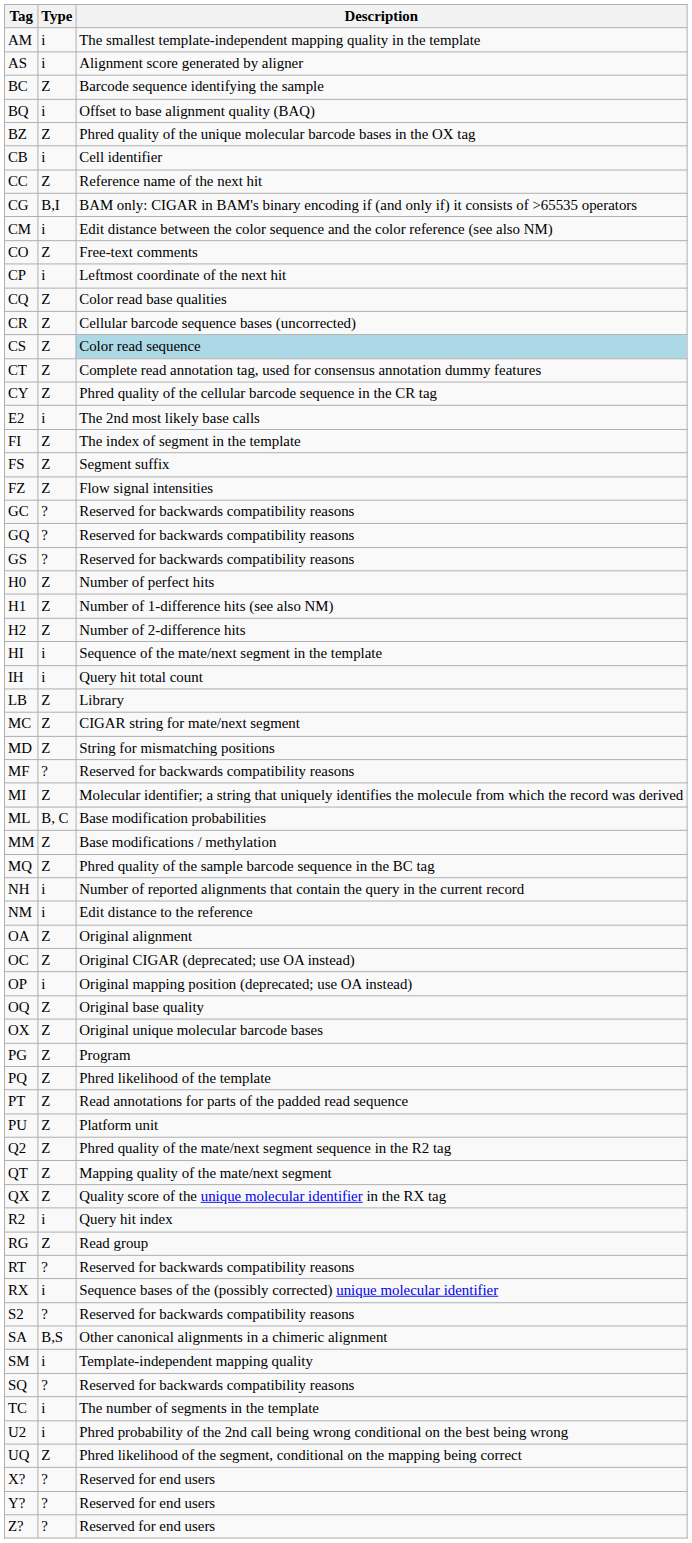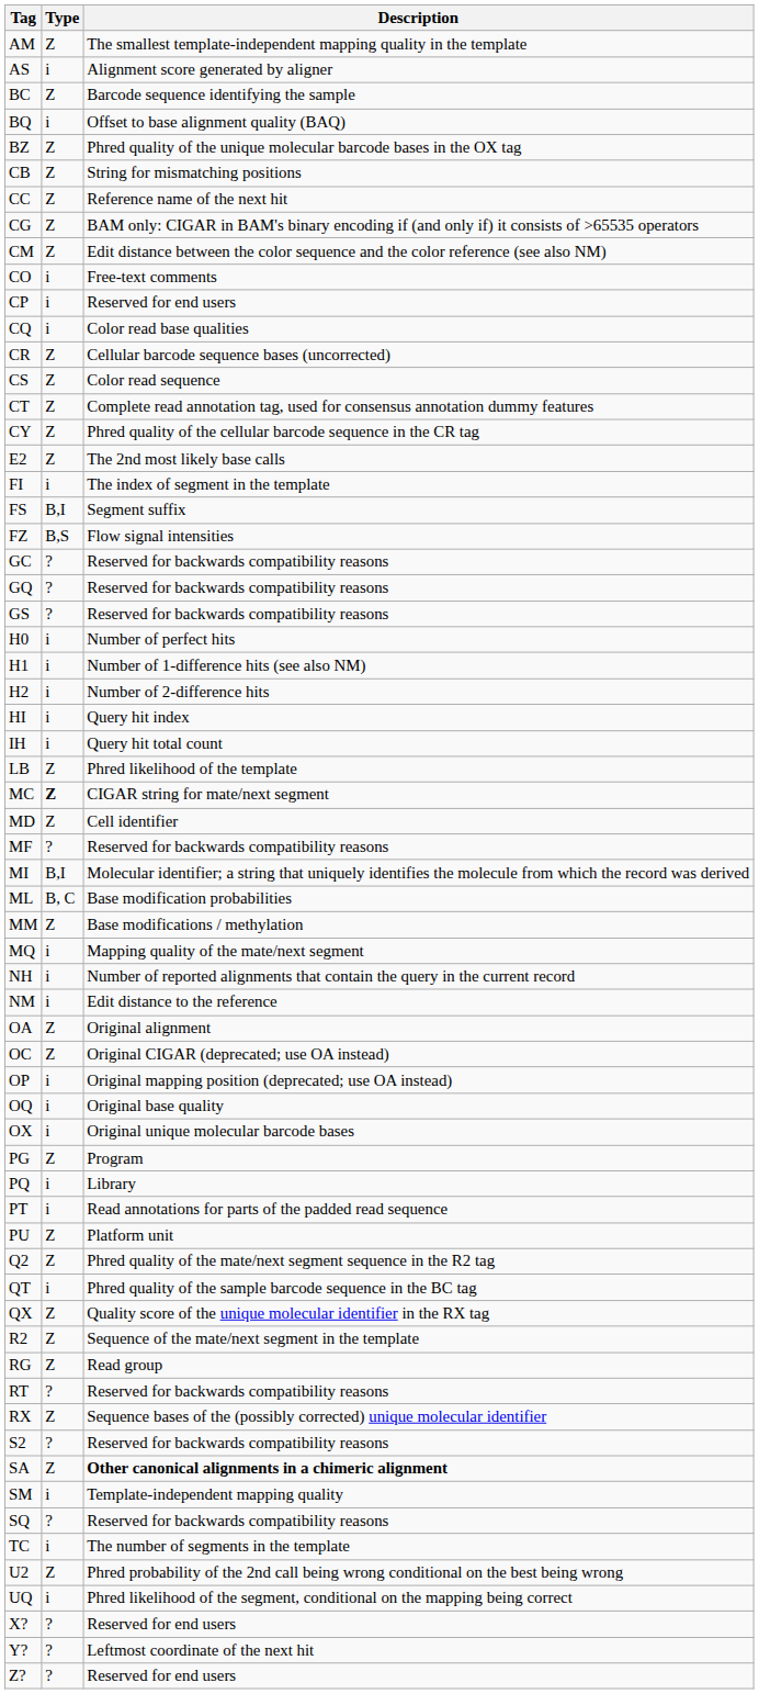 <table class="wikitable sortable mw-collapsible">
 <tr>
 <th>Tag</th>
 <th>Type</th>
 <th>Description</th>
 </tr>
 <tr>
 <td>AM</td>
-<td>i</td>
+<td>Z</td>
 <td>The smallest template-independent mapping quality in the template</td>
 </tr>
 <tr>
 <td>AS</td>
 <td>i</td>
 <td>Alignment score generated by aligner</td>
 </tr>
 <tr>
 <td>BC</td>
 <td>Z</td>
 <td>Barcode sequence identifying the sample</td>
 </tr>
 <tr>
 <td>BQ</td>
 <td>i</td>
 <td>Offset to base alignment quality (BAQ)</td>
 </tr>
 <tr>
 <td>BZ</td>
 <td>Z</td>
 <td>Phred quality of the unique molecular barcode bases in the OX tag</td>
 </tr>
 <tr>
 <td>CB</td>
-<td>i</td>
-<td>Cell identifier</td>
+<td>Z</td>
+<td>String for mismatching positions</td>
 </tr>
 <tr>
 <td>CC</td>
 <td>Z</td>
 <td>Reference name of the next hit</td>
 </tr>
 <tr>
 <td>CG</td>
-<td>B,I</td>
+<td>Z</td>
 <td>BAM only: CIGAR in BAM's binary encoding if (and only if) it consists of >65535 operators</td>
 </tr>
 <tr>
 <td>CM</td>
-<td>i</td>
+<td>Z</td>
 <td>Edit distance between the color sequence and the color reference (see also NM)</td>
 </tr>
 <tr>
 <td>CO</td>
-<td>Z</td>
+<td>i</td>
 <td>Free-text comments</td>
 </tr>
 <tr>
 <td>CP</td>
 <td>i</td>
-<td>Leftmost coordinate of the next hit</td>
+<td>Reserved for end users</td>
 </tr>
 <tr>
 <td>CQ</td>
-<td>Z</td>
+<td>i</td>
 <td>Color read base qualities</td>
 </tr>
 <tr>
 <td>CR</td>
 <td>Z</td>
 <td>Cellular barcode sequence bases (uncorrected)</td>
 </tr>
 <tr>
 <td>CS</td>
 <td>Z</td>
-<td style="background: lightblue;">Color read sequence</td>
+<td>Color read sequence</td>
 </tr>
 <tr>
 <td>CT</td>
 <td>Z</td>
 <td>Complete read annotation tag, used for consensus annotation dummy features</td>
 </tr>
 <tr>
 <td>CY</td>
 <td>Z</td>
 <td>Phred quality of the cellular barcode sequence in the CR tag</td>
 </tr>
 <tr>
 <td>E2</td>
-<td>i</td>
+<td>Z</td>
 <td>The 2nd most likely base calls</td>
 </tr>
 <tr>
 <td>FI</td>
-<td>Z</td>
+<td>i</td>
 <td>The index of segment in the template</td>
 </tr>
 <tr>
 <td>FS</td>
-<td>Z</td>
+<td>B,I</td>
 <td>Segment suffix</td>
 </tr>
 <tr>
 <td>FZ</td>
-<td>Z</td>
+<td>B,S</td>
 <td>Flow signal intensities</td>
 </tr>
 <tr>
 <td>GC</td>
 <td>?</td>
 <td>Reserved for backwards compatibility reasons</td>
 </tr>
 <tr>
 <td>GQ</td>
 <td>?</td>
 <td>Reserved for backwards compatibility reasons</td>
 </tr>
 <tr>
 <td>GS</td>
 <td>?</td>
 <td>Reserved for backwards compatibility reasons</td>
 </tr>
 <tr>
 <td>H0</td>
-<td>Z</td>
+<td>i</td>
 <td>Number of perfect hits</td>
 </tr>
 <tr>
 <td>H1</td>
-<td>Z</td>
+<td>i</td>
 <td>Number of 1-difference hits (see also NM)</td>
 </tr>
 <tr>
 <td>H2</td>
-<td>Z</td>
+<td>i</td>
 <td>Number of 2-difference hits</td>
 </tr>
 <tr>
 <td>HI</td>
 <td>i</td>
-<td>Sequence of the mate/next segment in the template</td>
+<td>Query hit index</td>
 </tr>
 <tr>
 <td>IH</td>
 <td>i</td>
 <td>Query hit total count</td>
 </tr>
 <tr>
 <td>LB</td>
 <td>Z</td>
-<td>Library</td>
+<td>Phred likelihood of the template</td>
 </tr>
 <tr>
 <td>MC</td>
-<td>Z</td>
+<td><strong>Z</strong></td>
 <td>CIGAR string for mate/next segment</td>
 </tr>
 <tr>
 <td>MD</td>
 <td>Z</td>
-<td>String for mismatching positions</td>
+<td>Cell identifier</td>
 </tr>
 <tr>
 <td>MF</td>
 <td>?</td>
 <td>Reserved for backwards compatibility reasons</td>
 </tr>
 <tr>
 <td>MI</td>
-<td>Z</td>
+<td>B,I</td>
 <td>Molecular identifier; a string that uniquely identifies the molecule from which the record was derived</td>
 </tr>
 <tr>
 <td>ML</td>
 <td>B, C</td>
 <td>Base modification probabilities</td>
 </tr>
 <tr>
 <td>MM</td>
 <td>Z</td>
 <td>Base modifications / methylation</td>
 </tr>
 <tr>
 <td>MQ</td>
-<td>Z</td>
-<td>Phred quality of the sample barcode sequence in the BC tag</td>
+<td>i</td>
+<td>Mapping quality of the mate/next segment</td>
 </tr>
 <tr>
 <td>NH</td>
 <td>i</td>
 <td>Number of reported alignments that contain the query in the current record</td>
 </tr>
 <tr>
 <td>NM</td>
 <td>i</td>
 <td>Edit distance to the reference</td>
 </tr>
 <tr>
 <td>OA</td>
 <td>Z</td>
 <td>Original alignment</td>
 </tr>
 <tr>
 <td>OC</td>
 <td>Z</td>
 <td>Original CIGAR (deprecated; use OA instead)</td>
 </tr>
 <tr>
 <td>OP</td>
 <td>i</td>
 <td>Original mapping position (deprecated; use OA instead)</td>
 </tr>
 <tr>
 <td>OQ</td>
-<td>Z</td>
+<td>i</td>
 <td>Original base quality</td>
 </tr>
 <tr>
 <td>OX</td>
-<td>Z</td>
+<td>i</td>
 <td>Original unique molecular barcode bases</td>
 </tr>
 <tr>
 <td>PG</td>
 <td>Z</td>
 <td>Program</td>
 </tr>
 <tr>
 <td>PQ</td>
-<td>Z</td>
-<td>Phred likelihood of the template</td>
+<td>i</td>
+<td>Library</td>
 </tr>
 <tr>
 <td>PT</td>
-<td>Z</td>
+<td>i</td>
 <td>Read annotations for parts of the padded read sequence</td>
 </tr>
 <tr>
 <td>PU</td>
 <td>Z</td>
 <td>Platform unit</td>
 </tr>
 <tr>
 <td>Q2</td>
 <td>Z</td>
 <td>Phred quality of the mate/next segment sequence in the R2 tag</td>
 </tr>
 <tr>
 <td>QT</td>
-<td>Z</td>
-<td>Mapping quality of the mate/next segment</td>
+<td>i</td>
+<td>Phred quality of the sample barcode sequence in the BC tag</td>
 </tr>
 <tr>
 <td>QX</td>
 <td>Z</td>
 <td>Quality score of the <a href='#'>unique molecular identifier</a> in the RX tag</td>
 </tr>
 <tr>
 <td>R2</td>
-<td>i</td>
-<td>Query hit index</td>
+<td>Z</td>
+<td>Sequence of the mate/next segment in the template</td>
 </tr>
 <tr>
 <td>RG</td>
 <td>Z</td>
 <td>Read group</td>
 </tr>
 <tr>
 <td>RT</td>
 <td>?</td>
 <td>Reserved for backwards compatibility reasons</td>
 </tr>
 <tr>
 <td>RX</td>
-<td>i</td>
+<td>Z</td>
 <td>Sequence bases of the (possibly corrected) <a href='#'>unique molecular identifier</a></td>
 </tr>
 <tr>
 <td>S2</td>
 <td>?</td>
 <td>Reserved for backwards compatibility reasons</td>
 </tr>
 <tr>
 <td>SA</td>
-<td>B,S</td>
-<td>Other canonical alignments in a chimeric alignment</td>
+<td>Z</td>
+<td><strong>Other canonical alignments in a chimeric alignment</strong></td>
 </tr>
 <tr>
 <td>SM</td>
 <td>i</td>
 <td>Template-independent mapping quality</td>
 </tr>
 <tr>
 <td>SQ</td>
 <td>?</td>
 <td>Reserved for backwards compatibility reasons</td>
 </tr>
 <tr>
 <td>TC</td>
 <td>i</td>
 <td>The number of segments in the template</td>
 </tr>
 <tr>
 <td>U2</td>
-<td>i</td>
+<td>Z</td>
 <td>Phred probability of the 2nd call being wrong conditional on the best being wrong</td>
 </tr>
 <tr>
 <td>UQ</td>
-<td>Z</td>
+<td>i</td>
 <td>Phred likelihood of the segment, conditional on the mapping being correct</td>
 </tr>
 <tr>
 <td>X?</td>
 <td>?</td>
 <td>Reserved for end users</td>
 </tr>
 <tr>
 <td>Y?</td>
 <td>?</td>
-<td>Reserved for end users</td>
+<td>Leftmost coordinate of the next hit</td>
 </tr>
 <tr>
 <td>Z?</td>
 <td>?</td>
 <td>Reserved for end users</td>
 </tr>
 </table>
